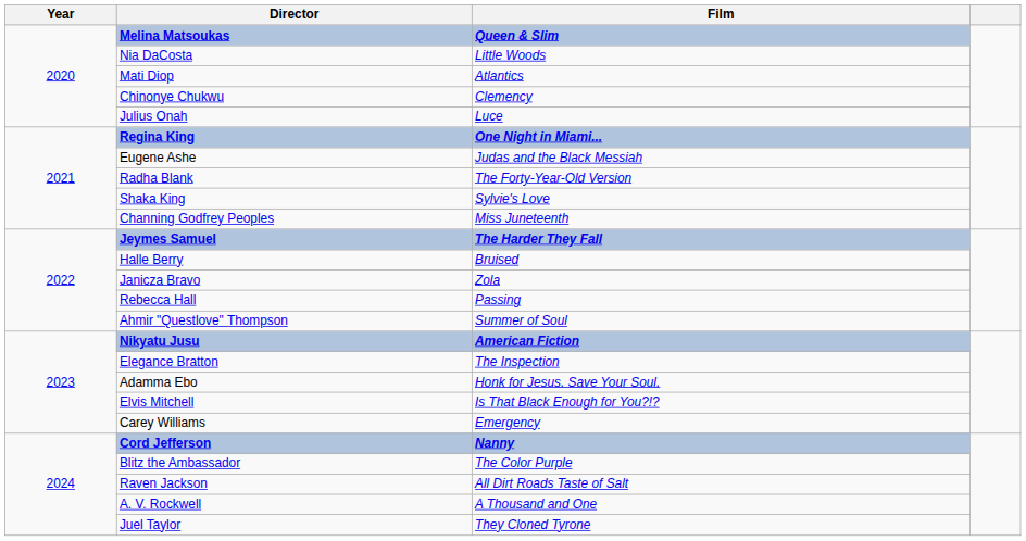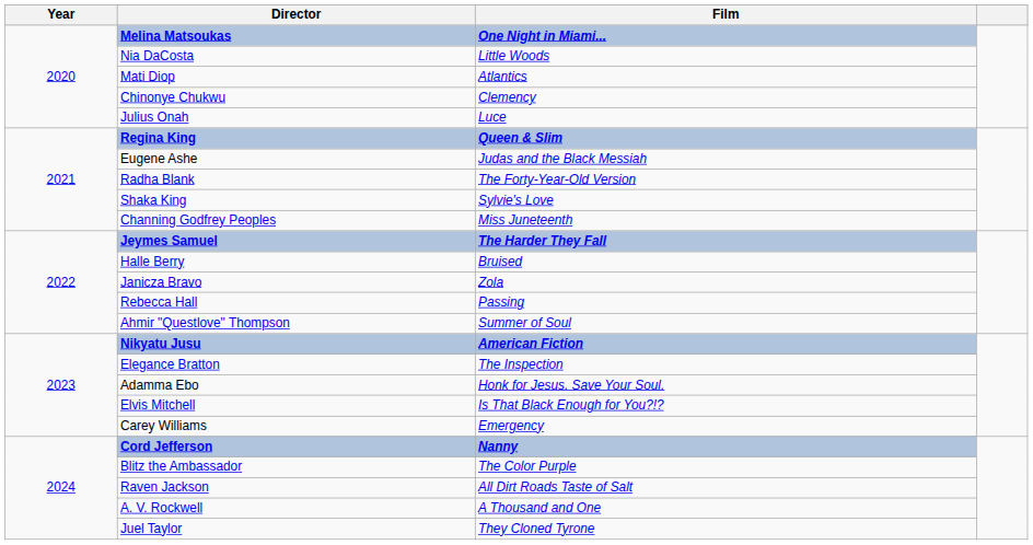 <table class="wikitable" style="width:100%;">
 <tr style="background:#bebebe;">
 <th style="width:11%;">Year</th>
 <th style="width:35%;">Director</th>
 <th style="width:49%;">Film</th>
 <th style="width:5%;"></th>
 </tr>
 <tr>
 <td rowspan="5" align="center"><a href='#'>2020</a></td>
 <td style="background:#B0C4DE"><strong><a href='#'>Melina Matsoukas</a></strong></td>
-<td style="background:#B0C4DE"><strong><em><a href='#'>Queen & Slim</a></em></strong></td>
+<td style="background:#B0C4DE"><strong><em><a href='#'>One Night in Miami...</a></em></strong></td>
 <td rowspan="5" align="center"></td>
 </tr>
 <tr>
 <td><a href='#'>Nia DaCosta</a></td>
 <td><em><a href='#'>Little Woods</a></em></td>
 </tr>
 <tr>
 <td><a href='#'>Mati Diop</a></td>
 <td><em><a href='#'>Atlantics</a></em></td>
 </tr>
 <tr>
 <td><a href='#'>Chinonye Chukwu</a></td>
 <td><em><a href='#'>Clemency</a></em></td>
 </tr>
 <tr>
 <td><a href='#'>Julius Onah</a></td>
 <td><em><a href='#'>Luce</a></em></td>
 </tr>
 <tr>
 <td rowspan="5" align="center"><a href='#'>2021</a></td>
 <td style="background:#B0C4DE"><strong><a href='#'>Regina King</a></strong></td>
-<td style="background:#B0C4DE"><strong><em><a href='#'>One Night in Miami...</a></em></strong></td>
+<td style="background:#B0C4DE"><strong><em><a href='#'>Queen & Slim</a></em></strong></td>
 <td rowspan="5" align="center"></td>
 </tr>
 <tr>
 <td>Eugene Ashe</td>
 <td><em><a href='#'>Judas and the Black Messiah</a></em></td>
 </tr>
 <tr>
 <td><a href='#'>Radha Blank</a></td>
 <td><em><a href='#'>The Forty-Year-Old Version</a></em></td>
 </tr>
 <tr>
 <td><a href='#'>Shaka King</a></td>
 <td><em><a href='#'>Sylvie's Love</a></em></td>
 </tr>
 <tr>
 <td><a href='#'>Channing Godfrey Peoples</a></td>
 <td><em><a href='#'>Miss Juneteenth</a></em></td>
 </tr>
 <tr>
 <td rowspan="5" align="center"><a href='#'>2022</a></td>
 <td style="background:#B0C4DE"><strong><a href='#'>Jeymes Samuel</a></strong></td>
 <td style="background:#B0C4DE"><strong><em><a href='#'>The Harder They Fall</a></em></strong></td>
 <td rowspan="5" align="center"></td>
 </tr>
 <tr>
 <td><a href='#'>Halle Berry</a></td>
 <td><em><a href='#'>Bruised</a></em></td>
 </tr>
 <tr>
 <td><a href='#'>Janicza Bravo</a></td>
 <td><em><a href='#'> Zola</a></em></td>
 </tr>
 <tr>
 <td><a href='#'>Rebecca Hall</a></td>
 <td><em><a href='#'>Passing</a></em></td>
 </tr>
 <tr>
 <td><a href='#'>Ahmir "Questlove" Thompson</a></td>
 <td><em><a href='#'>Summer of Soul</a></em></td>
 </tr>
 <tr>
 <td rowspan="5" align="center"><a href='#'>2023</a></td>
 <td style="background:#B0C4DE"><strong><a href='#'>Nikyatu Jusu</a></strong></td>
 <td style="background:#B0C4DE"><strong><em><a href='#'>American Fiction</a></em></strong></td>
 <td rowspan="5" align="center"></td>
 </tr>
 <tr>
 <td><a href='#'>Elegance Bratton</a></td>
 <td><em><a href='#'>The Inspection</a></em></td>
 </tr>
 <tr>
 <td>Adamma Ebo</td>
 <td><em><a href='#'>Honk for Jesus. Save Your Soul.</a></em></td>
 </tr>
 <tr>
 <td><a href='#'>Elvis Mitchell</a></td>
 <td><em><a href='#'>Is That Black Enough for You?!?</a></em></td>
 </tr>
 <tr>
 <td>Carey Williams</td>
 <td><em><a href='#'>Emergency</a></em></td>
 </tr>
 <tr>
 <td rowspan="5" align="center"><a href='#'>2024</a></td>
 <td style="background:#B0C4DE"><strong><a href='#'>Cord Jefferson</a></strong></td>
 <td style="background:#B0C4DE"><strong><em><a href='#'>Nanny</a></em></strong></td>
 <td rowspan="5" align="center"></td>
 </tr>
 <tr>
 <td><a href='#'>Blitz the Ambassador</a></td>
 <td><em><a href='#'>The Color Purple</a></em></td>
 </tr>
 <tr>
 <td><a href='#'>Raven Jackson</a></td>
 <td><em><a href='#'>All Dirt Roads Taste of Salt</a></em></td>
 </tr>
 <tr>
 <td><a href='#'>A. V. Rockwell</a></td>
 <td><em><a href='#'>A Thousand and One</a></em></td>
 </tr>
 <tr>
 <td><a href='#'>Juel Taylor</a></td>
 <td><em><a href='#'>They Cloned Tyrone</a></em></td>
 </tr>
 </table>
